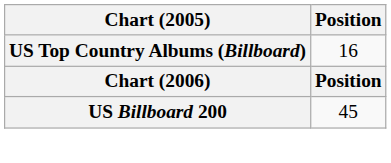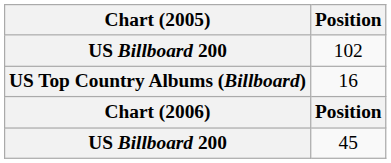 <table class="wikitable plainrowheaders" style="text-align:center">
 <tr>
 <th scope="col">Chart (2005)</th>
 <th scope="col">Position</th>
+</tr>
+<tr>
+<th scope="row">US <em>Billboard</em> 200</th>
+<td>102</td>
 </tr>
 <tr>
 <th scope="row">US Top Country Albums (<em>Billboard</em>)</th>
 <td>16</td>
 </tr>
 <tr>
 <th scope="col">Chart (2006)</th>
 <th scope="col">Position</th>
 </tr>
 <tr>
 <th scope="row">US <em>Billboard</em> 200</th>
 <td>45</td>
 </tr>
 </table>
